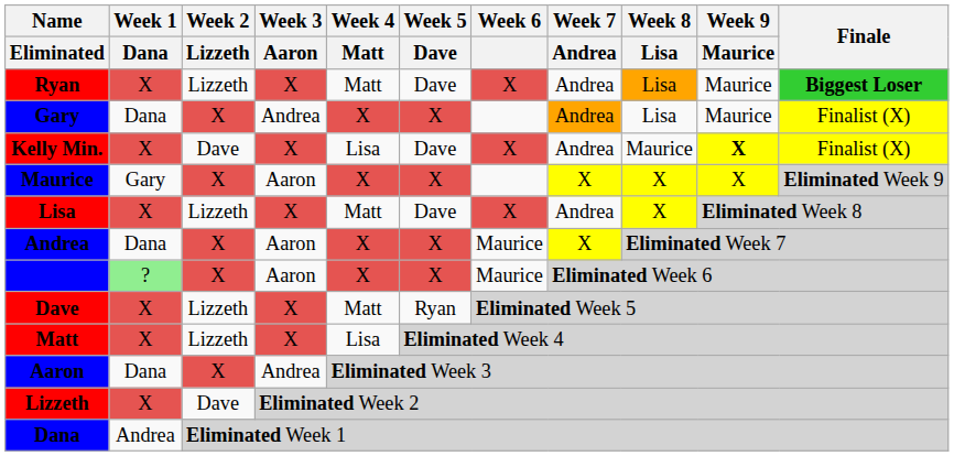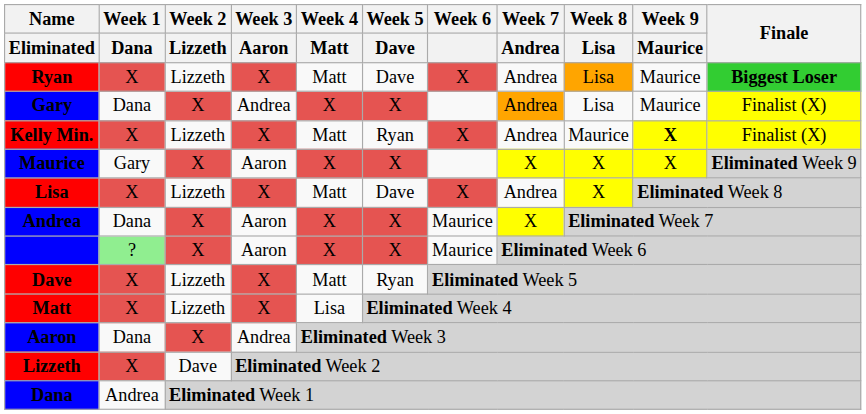 <table class="wikitable" style="text-align:center" align="center">
 <tr>
 <th>Name</th>
 <th>Week 1</th>
 <th>Week 2</th>
 <th>Week 3</th>
 <th>Week 4</th>
 <th>Week 5</th>
 <th>Week 6</th>
 <th>Week 7</th>
 <th>Week 8</th>
 <th>Week 9</th>
 <th rowspan=2>Finale</th>
 </tr>
 <tr>
 <th>Eliminated</th>
 <th>Dana</th>
 <th>Lizzeth</th>
 <th>Aaron</th>
 <th>Matt</th>
 <th>Dave</th>
 <th></th>
 <th>Andrea</th>
 <th>Lisa</th>
 <th>Maurice</th>
 </tr>
 <tr>
 <td bgcolor="red"><span><strong>Ryan</strong></span></td>
 <td bgcolor="#E55451">X</td>
 <td>Lizzeth</td>
 <td bgcolor="#E55451">X</td>
 <td>Matt</td>
 <td>Dave</td>
 <td bgcolor="#E55451">X</td>
 <td>Andrea</td>
 <td bgcolor="orange">Lisa</td>
 <td>Maurice</td>
 <td bgcolor="limegreen"><strong>Biggest Loser</strong></td>
 </tr>
 <tr>
 <td bgcolor="blue"><span><strong>Gary</strong></span></td>
 <td>Dana</td>
 <td bgcolor="#E55451">X</td>
 <td>Andrea</td>
 <td bgcolor="#E55451">X</td>
 <td bgcolor="#E55451">X</td>
 <td></td>
 <td bgcolor="orange">Andrea</td>
 <td>Lisa</td>
 <td>Maurice</td>
 <td bgcolor="yellow">Finalist (X)</td>
 </tr>
 <tr>
 <td bgcolor="red"><span><strong>Kelly Min.</strong></span></td>
 <td bgcolor="#E55451">X</td>
-<td>Dave</td>
+<td>Lizzeth</td>
 <td bgcolor="E55451">X</td>
-<td>Lisa</td>
-<td>Dave</td>
+<td>Matt</td>
+<td>Ryan</td>
 <td bgcolor="#E55451">X</td>
 <td>Andrea</td>
 <td>Maurice</td>
 <td bgcolor="yellow"><strong>X</strong></td>
 <td bgcolor="yellow">Finalist (X)</td>
 </tr>
 <tr>
 <td bgcolor="blue"><span><strong>Maurice</strong></span></td>
 <td>Gary</td>
 <td bgcolor="#E55451">X</td>
 <td>Aaron</td>
 <td bgcolor="#E55451">X</td>
 <td bgcolor="#E55451">X</td>
 <td></td>
 <td bgcolor="yellow">X</td>
 <td bgcolor="yellow">X</td>
 <td bgcolor="yellow">X</td>
 <td colspan=1 align="left" bgcolor="lightgrey"><strong>Eliminated</strong> Week 9</td>
 </tr>
 <tr>
 <td bgcolor="red"><span><strong>Lisa</strong></span></td>
 <td bgcolor="#E55451">X</td>
 <td>Lizzeth</td>
 <td bgcolor="#E55451">X</td>
 <td>Matt</td>
 <td>Dave</td>
 <td bgcolor="#E55451">X</td>
 <td>Andrea</td>
 <td bgcolor="yellow">X</td>
 <td colspan=2 align="left" bgcolor="lightgrey"><strong>Eliminated</strong> Week 8</td>
 </tr>
 <tr>
 <td bgcolor="blue"><span><strong>Andrea</strong></span></td>
 <td>Dana</td>
 <td bgcolor="#E55451">X</td>
 <td>Aaron</td>
 <td bgcolor="#E55451">X</td>
 <td bgcolor="#E55451">X</td>
 <td>Maurice</td>
 <td bgcolor="yellow">X</td>
 <td colspan=3 align="left" bgcolor="lightgrey"><strong>Eliminated</strong> Week 7</td>
 </tr>
 <tr>
 <td bgcolor="blue"><span></span></td>
 <td bgcolor="lightgreen">?</td>
 <td bgcolor="#E55451">X</td>
 <td>Aaron</td>
 <td bgcolor="#E55451">X</td>
 <td bgcolor="#E55451">X</td>
 <td>Maurice</td>
 <td colspan=4 bgcolor="lightgrey" align="left"><strong>Eliminated</strong> Week 6</td>
 </tr>
 <tr>
 <td bgcolor="red"><span><strong>Dave</strong></span></td>
 <td bgcolor="#E55451">X</td>
 <td>Lizzeth</td>
 <td bgcolor="#E55451">X</td>
 <td>Matt</td>
 <td>Ryan</td>
 <td colspan=5 bgcolor="lightgrey" align="left"><strong>Eliminated</strong> Week 5</td>
 </tr>
 <tr>
 <td bgcolor="red"><span><strong>Matt</strong></span></td>
 <td bgcolor="#E55451">X</td>
 <td>Lizzeth</td>
 <td bgcolor="#E55451">X</td>
 <td>Lisa</td>
 <td colspan=6 bgcolor="lightgrey" align="left"><strong>Eliminated</strong> Week 4</td>
 </tr>
 <tr>
 <td bgcolor="blue"><span><strong>Aaron</strong></span></td>
 <td>Dana</td>
 <td bgcolor="#E55451">X</td>
 <td>Andrea</td>
 <td colspan=7 bgcolor="lightgrey" align="left"><strong>Eliminated</strong> Week 3</td>
 </tr>
 <tr>
 <td bgcolor="red"><span><strong>Lizzeth</strong></span></td>
 <td bgcolor="#E55451">X</td>
 <td>Dave</td>
 <td colspan=8 bgcolor="lightgrey" align="left"><strong>Eliminated</strong> Week 2</td>
 </tr>
 <tr>
 <td bgcolor="blue"><span><strong>Dana</strong></span></td>
 <td>Andrea</td>
 <td colspan=9 bgcolor="lightgrey" align="left"><strong>Eliminated</strong> Week 1</td>
 </tr>
 </table>
